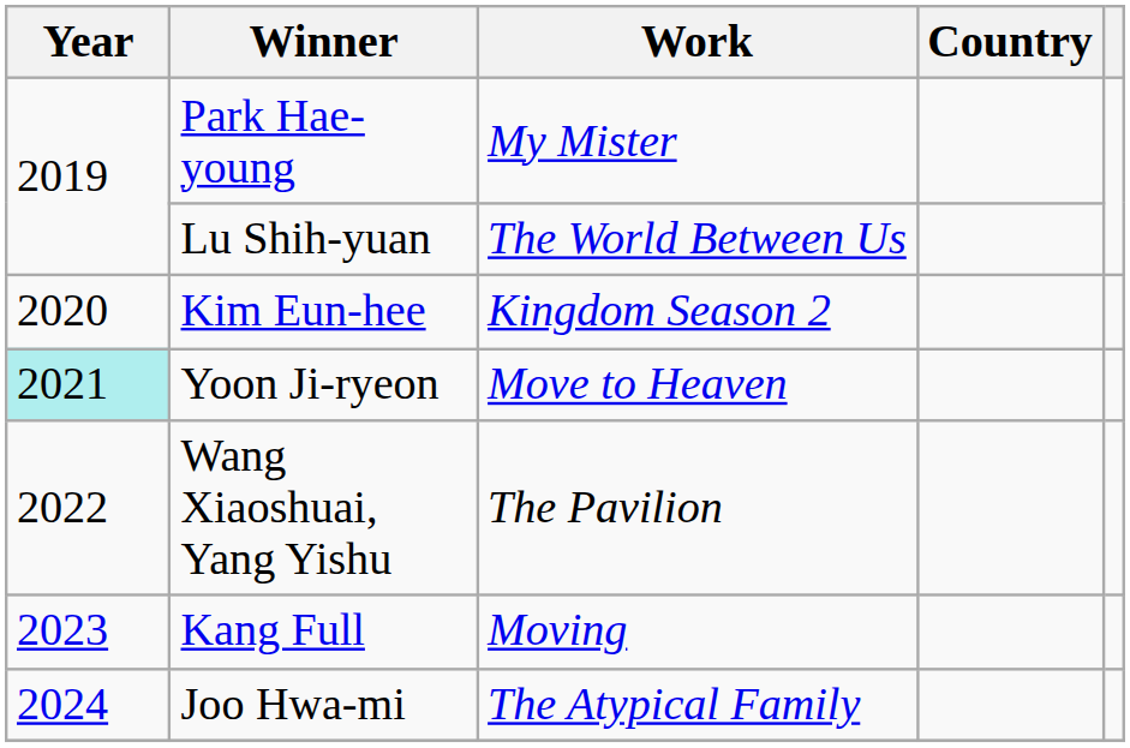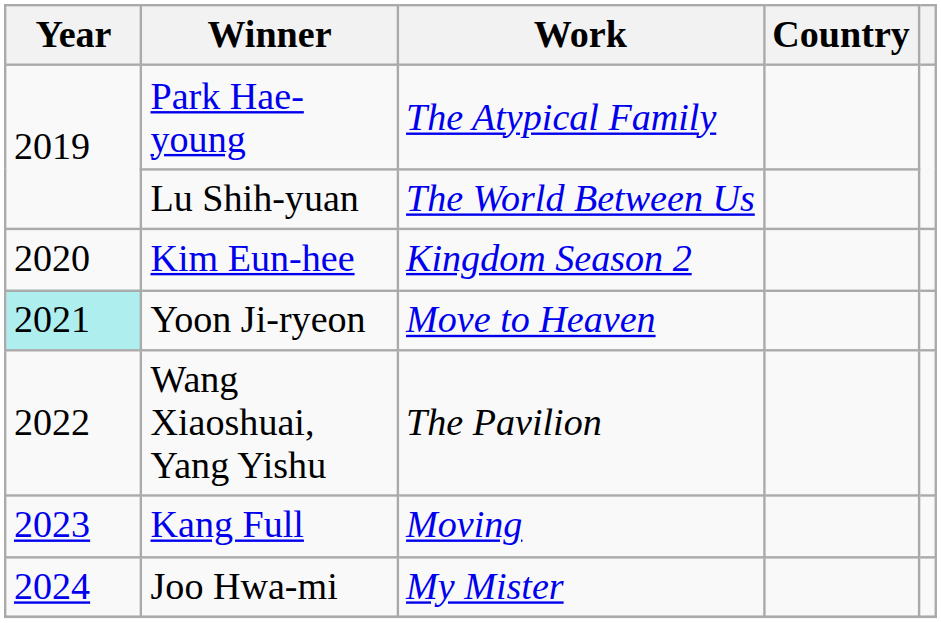 <table class="wikitable" | align=center>
 <tr>
 <th style="width:50px">Year</th>
 <th style="width:100px">Winner</th>
 <th>Work</th>
 <th>Country</th>
 <th></th>
 </tr>
 <tr>
 <td rowspan="2">2019</td>
 <td><a href='#'>Park Hae-young</a></td>
-<td><em><a href='#'>My Mister</a></em></td>
+<td><em><a href='#'>The Atypical Family</a></em></td>
 <td></td>
 <td rowspan="2" style="text-align: center;"></td>
 </tr>
 <tr>
 <td>Lu Shih-yuan</td>
 <td><em><a href='#'>The World Between Us</a></em></td>
 <td></td>
 </tr>
 <tr>
 <td rowspan="1">2020</td>
 <td><a href='#'>Kim Eun-hee</a></td>
 <td><em><a href='#'>Kingdom Season 2</a></em></td>
 <td></td>
 <td rowspan="1" style="text-align: center;"></td>
 </tr>
 <tr>
 <td rowspan="1" style="background: paleturquoise;">2021</td>
 <td>Yoon Ji-ryeon</td>
 <td><em><a href='#'>Move to Heaven</a></em></td>
 <td></td>
 <td rowspan="1" style="text-align: center;"></td>
 </tr>
 <tr>
 <td rowspan="1">2022</td>
 <td>Wang Xiaoshuai, Yang Yishu</td>
 <td><em>The Pavilion</em></td>
 <td></td>
 <td rowspan="1" style="text-align: center;"></td>
 </tr>
 <tr>
 <td><a href='#'>2023</a></td>
 <td><a href='#'>Kang Full</a></td>
 <td><em><a href='#'>Moving</a></em></td>
 <td></td>
 <td style="text-align: center;"></td>
 </tr>
 <tr>
 <td><a href='#'>2024</a></td>
 <td>Joo Hwa-mi</td>
-<td><em><a href='#'>The Atypical Family</a></em></td>
+<td><em><a href='#'>My Mister</a></em></td>
 <td></td>
 <td style="text-align: center;"></td>
 </tr>
 <tr>
 </tr>
 </table>
